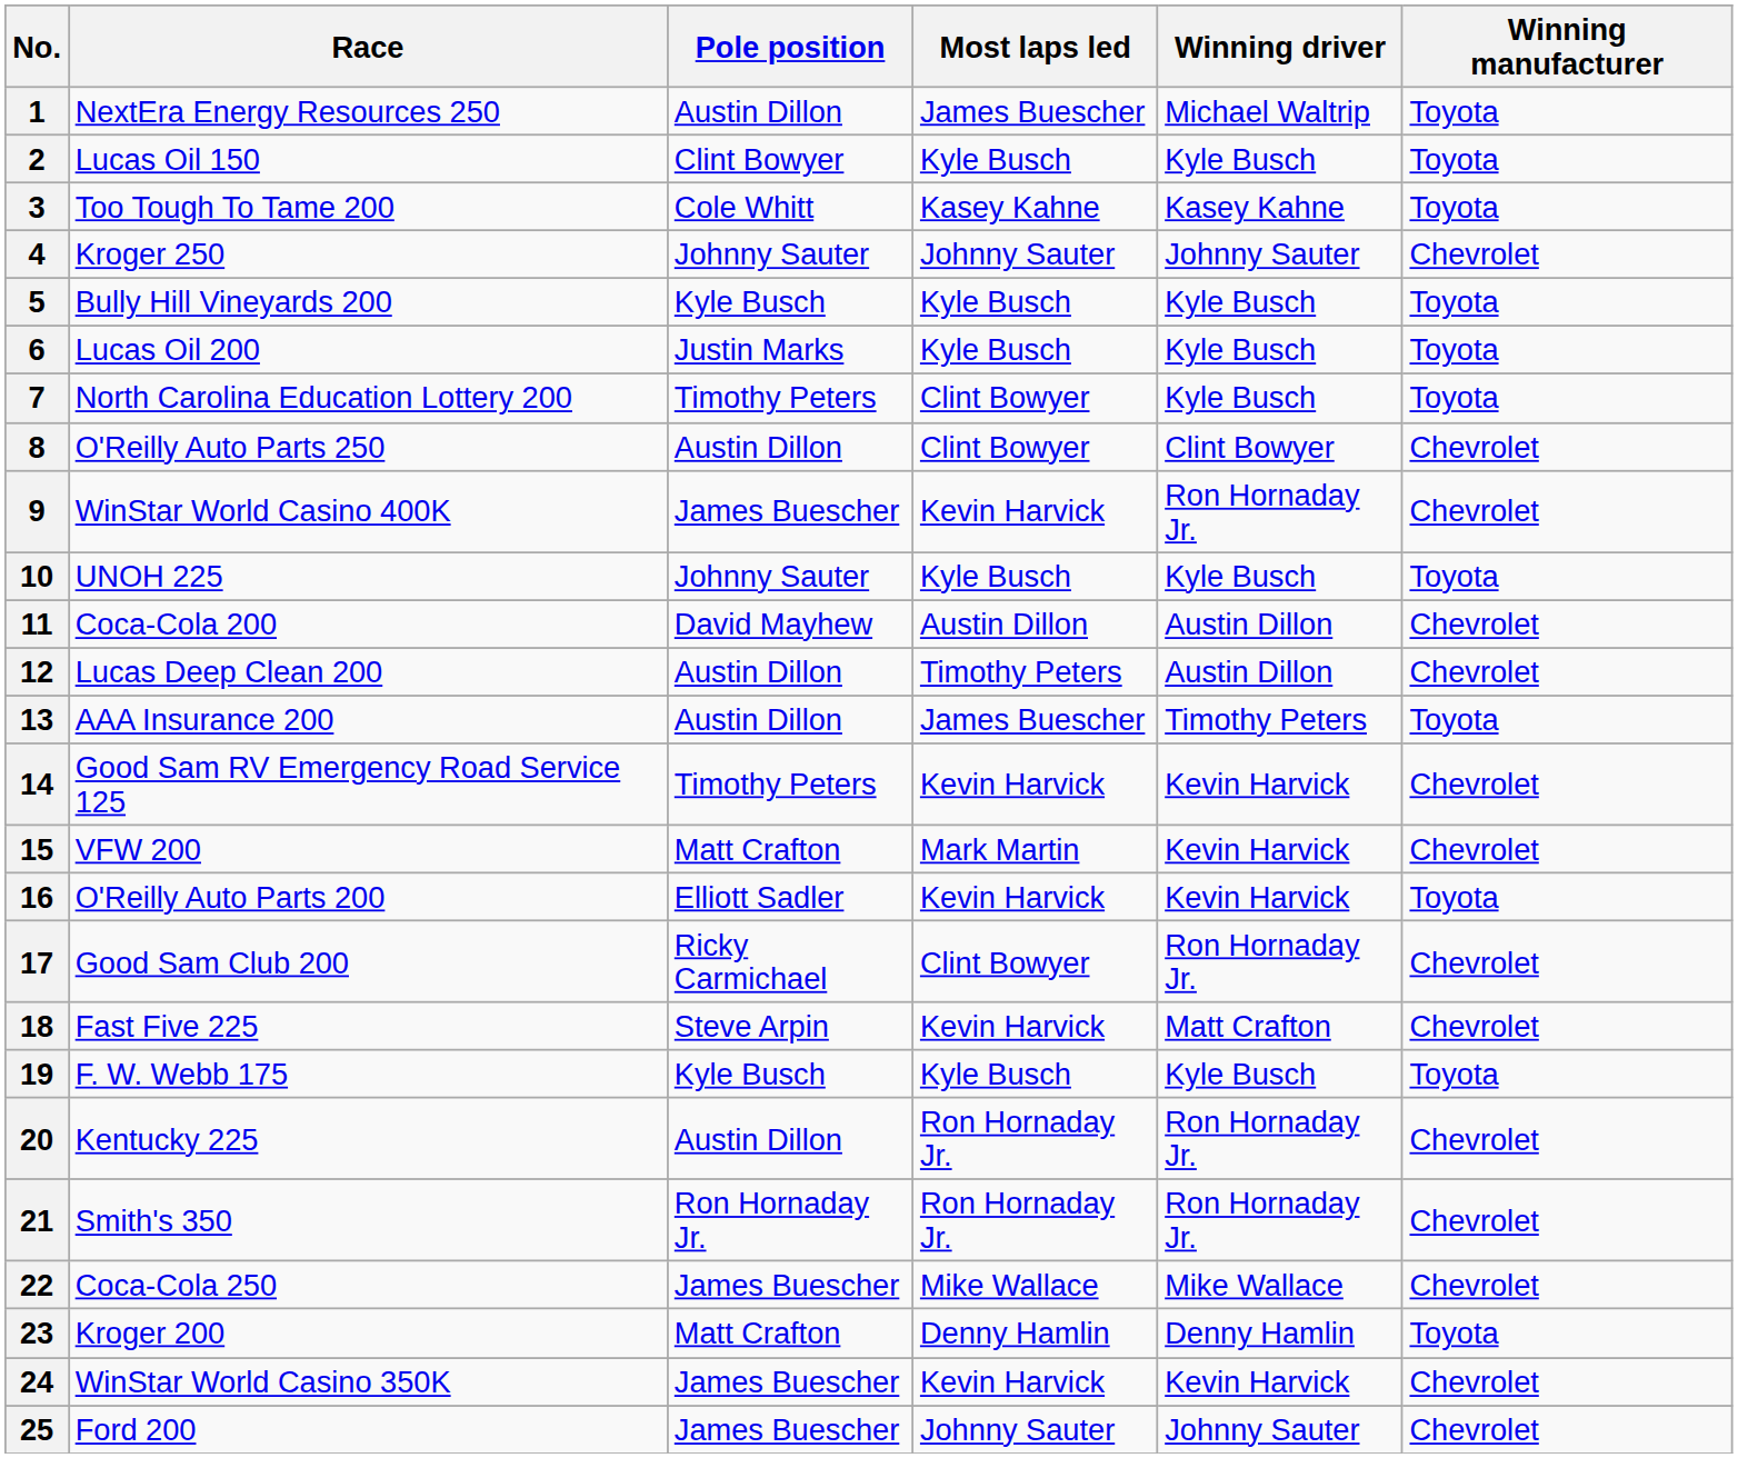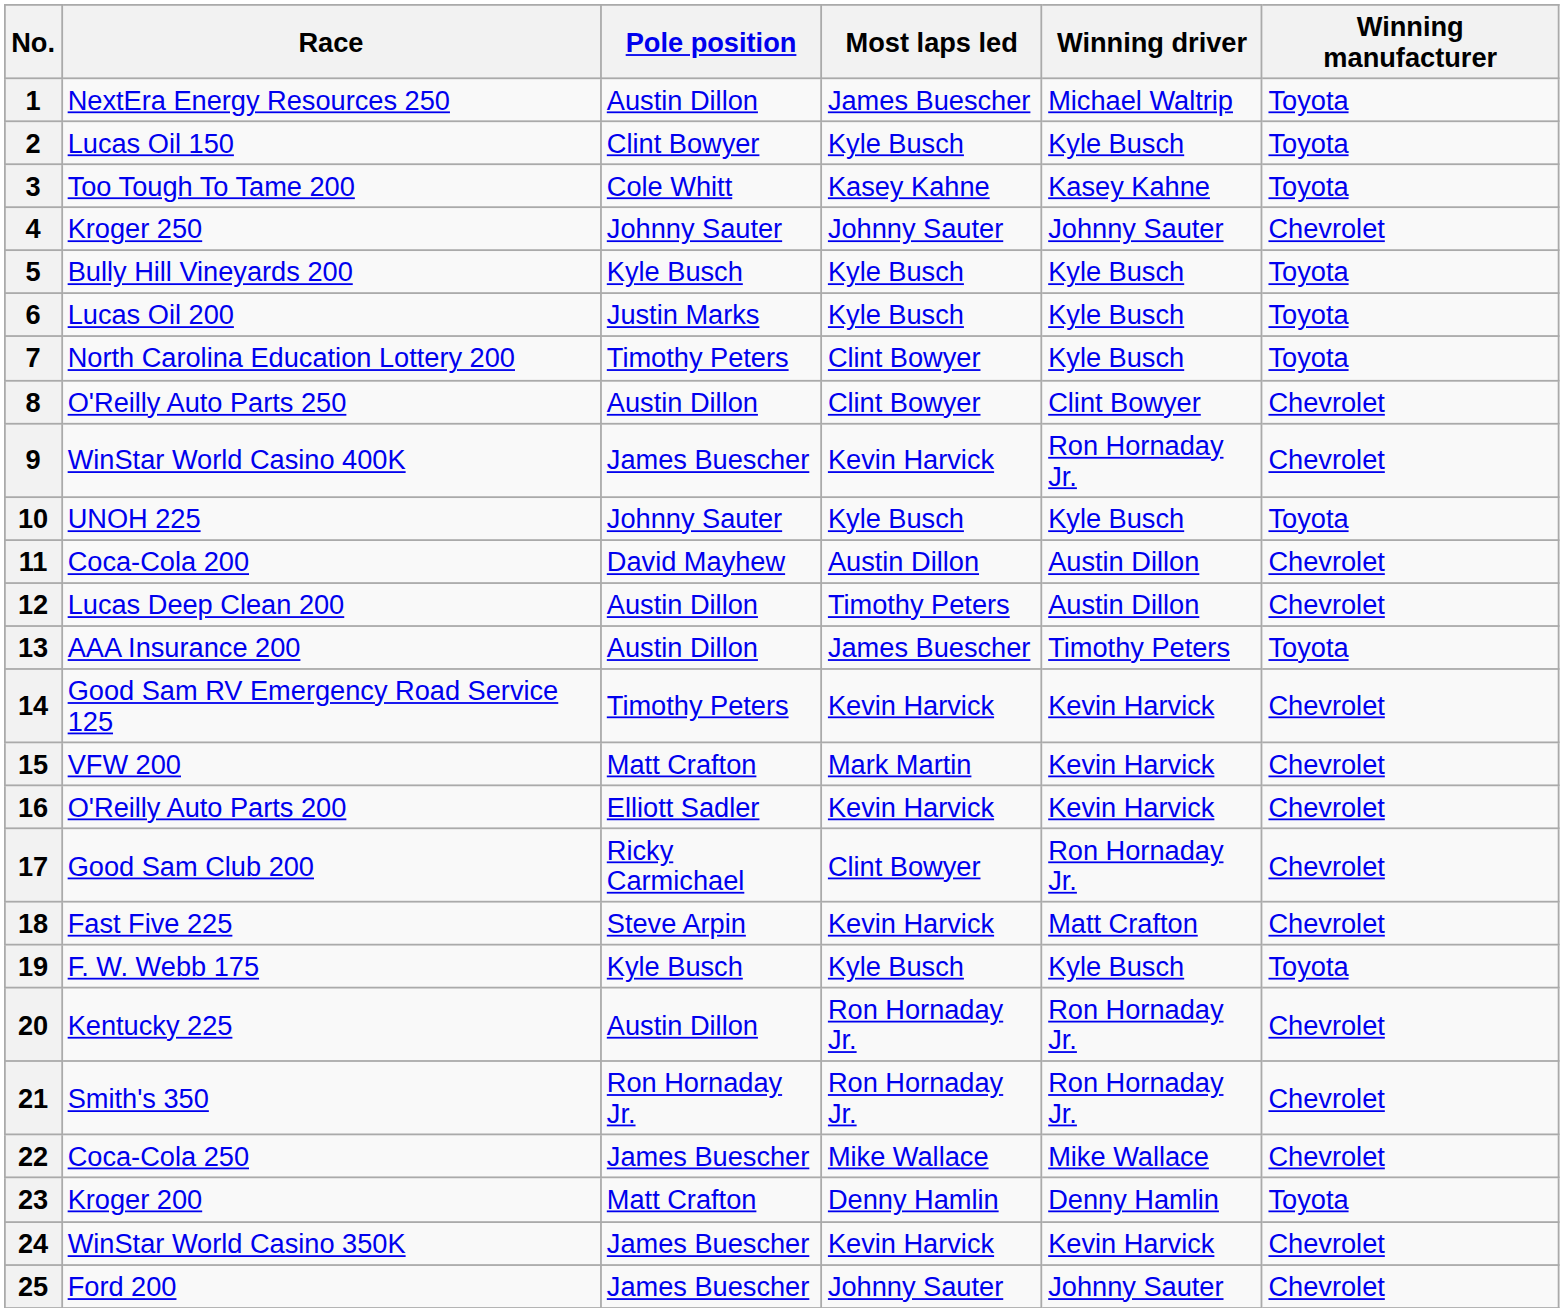 <table class="wikitable sortable" style="font-size:95%">
 <tr>
 <th>No.</th>
 <th>Race</th>
 <th><a href='#'>Pole position</a></th>
 <th>Most laps led</th>
 <th>Winning driver</th>
 <th>Winning manufacturer</th>
 </tr>
 <tr>
 <th>1</th>
 <td><a href='#'>NextEra Energy Resources 250</a></td>
 <td><a href='#'>Austin Dillon</a></td>
 <td><a href='#'>James Buescher</a></td>
 <td><a href='#'>Michael Waltrip</a></td>
 <td><a href='#'>Toyota</a></td>
 </tr>
 <tr>
 <th>2</th>
 <td><a href='#'>Lucas Oil 150</a></td>
 <td><a href='#'>Clint Bowyer</a></td>
 <td><a href='#'>Kyle Busch</a></td>
 <td><a href='#'>Kyle Busch</a></td>
 <td><a href='#'>Toyota</a></td>
 </tr>
 <tr>
 <th>3</th>
 <td><a href='#'>Too Tough To Tame 200</a></td>
 <td><a href='#'>Cole Whitt</a></td>
 <td><a href='#'>Kasey Kahne</a></td>
 <td><a href='#'>Kasey Kahne</a></td>
 <td><a href='#'>Toyota</a></td>
 </tr>
 <tr>
 <th>4</th>
 <td><a href='#'>Kroger 250</a></td>
 <td><a href='#'>Johnny Sauter</a></td>
 <td><a href='#'>Johnny Sauter</a></td>
 <td><a href='#'>Johnny Sauter</a></td>
 <td><a href='#'>Chevrolet</a></td>
 </tr>
 <tr>
 <th>5</th>
 <td><a href='#'>Bully Hill Vineyards 200</a></td>
 <td><a href='#'>Kyle Busch</a></td>
 <td><a href='#'>Kyle Busch</a></td>
 <td><a href='#'>Kyle Busch</a></td>
 <td><a href='#'>Toyota</a></td>
 </tr>
 <tr>
 <th>6</th>
 <td><a href='#'>Lucas Oil 200</a></td>
 <td><a href='#'>Justin Marks</a></td>
 <td><a href='#'>Kyle Busch</a></td>
 <td><a href='#'>Kyle Busch</a></td>
 <td><a href='#'>Toyota</a></td>
 </tr>
 <tr>
 <th>7</th>
 <td><a href='#'>North Carolina Education Lottery 200</a></td>
 <td><a href='#'>Timothy Peters</a></td>
 <td><a href='#'>Clint Bowyer</a></td>
 <td><a href='#'>Kyle Busch</a></td>
 <td><a href='#'>Toyota</a></td>
 </tr>
 <tr>
 <th>8</th>
 <td><a href='#'>O'Reilly Auto Parts 250</a></td>
 <td><a href='#'>Austin Dillon</a></td>
 <td><a href='#'>Clint Bowyer</a></td>
 <td><a href='#'>Clint Bowyer</a></td>
 <td><a href='#'>Chevrolet</a></td>
 </tr>
 <tr>
 <th>9</th>
 <td><a href='#'>WinStar World Casino 400K</a></td>
 <td><a href='#'>James Buescher</a></td>
 <td><a href='#'>Kevin Harvick</a></td>
 <td><a href='#'>Ron Hornaday Jr.</a></td>
 <td><a href='#'>Chevrolet</a></td>
 </tr>
 <tr>
 <th>10</th>
 <td><a href='#'>UNOH 225</a></td>
 <td><a href='#'>Johnny Sauter</a></td>
 <td><a href='#'>Kyle Busch</a></td>
 <td><a href='#'>Kyle Busch</a></td>
 <td><a href='#'>Toyota</a></td>
 </tr>
 <tr>
 <th>11</th>
 <td><a href='#'>Coca-Cola 200</a></td>
 <td><a href='#'>David Mayhew</a></td>
 <td><a href='#'>Austin Dillon</a></td>
 <td><a href='#'>Austin Dillon</a></td>
 <td><a href='#'>Chevrolet</a></td>
 </tr>
 <tr>
 <th>12</th>
 <td><a href='#'>Lucas Deep Clean 200</a></td>
 <td><a href='#'>Austin Dillon</a></td>
 <td><a href='#'>Timothy Peters</a></td>
 <td><a href='#'>Austin Dillon</a></td>
 <td><a href='#'>Chevrolet</a></td>
 </tr>
 <tr>
 <th>13</th>
 <td><a href='#'>AAA Insurance 200</a></td>
 <td><a href='#'>Austin Dillon</a></td>
 <td><a href='#'>James Buescher</a></td>
 <td><a href='#'>Timothy Peters</a></td>
 <td><a href='#'>Toyota</a></td>
 </tr>
 <tr>
 <th>14</th>
 <td><a href='#'>Good Sam RV Emergency Road Service 125</a></td>
 <td><a href='#'>Timothy Peters</a></td>
 <td><a href='#'>Kevin Harvick</a></td>
 <td><a href='#'>Kevin Harvick</a></td>
 <td><a href='#'>Chevrolet</a></td>
 </tr>
 <tr>
 <th>15</th>
 <td><a href='#'>VFW 200</a></td>
 <td><a href='#'>Matt Crafton</a></td>
 <td><a href='#'>Mark Martin</a></td>
 <td><a href='#'>Kevin Harvick</a></td>
 <td><a href='#'>Chevrolet</a></td>
 </tr>
 <tr>
 <th>16</th>
 <td><a href='#'>O'Reilly Auto Parts 200</a></td>
 <td><a href='#'>Elliott Sadler</a></td>
 <td><a href='#'>Kevin Harvick</a></td>
 <td><a href='#'>Kevin Harvick</a></td>
-<td><a href='#'>Toyota</a></td>
+<td><a href='#'>Chevrolet</a></td>
 </tr>
 <tr>
 <th>17</th>
 <td><a href='#'>Good Sam Club 200</a></td>
 <td><a href='#'>Ricky Carmichael</a></td>
 <td><a href='#'>Clint Bowyer</a></td>
 <td><a href='#'>Ron Hornaday Jr.</a></td>
 <td><a href='#'>Chevrolet</a></td>
 </tr>
 <tr>
 <th>18</th>
 <td><a href='#'>Fast Five 225</a></td>
 <td><a href='#'>Steve Arpin</a></td>
 <td><a href='#'>Kevin Harvick</a></td>
 <td><a href='#'>Matt Crafton</a></td>
 <td><a href='#'>Chevrolet</a></td>
 </tr>
 <tr>
 <th>19</th>
 <td><a href='#'>F. W. Webb 175</a></td>
 <td><a href='#'>Kyle Busch</a></td>
 <td><a href='#'>Kyle Busch</a></td>
 <td><a href='#'>Kyle Busch</a></td>
 <td><a href='#'>Toyota</a></td>
 </tr>
 <tr>
 <th>20</th>
 <td><a href='#'>Kentucky 225</a></td>
 <td><a href='#'>Austin Dillon</a></td>
 <td><a href='#'>Ron Hornaday Jr.</a></td>
 <td><a href='#'>Ron Hornaday Jr.</a></td>
 <td><a href='#'>Chevrolet</a></td>
 </tr>
 <tr>
 <th>21</th>
 <td><a href='#'>Smith's 350</a></td>
 <td><a href='#'>Ron Hornaday Jr.</a></td>
 <td><a href='#'>Ron Hornaday Jr.</a></td>
 <td><a href='#'>Ron Hornaday Jr.</a></td>
 <td><a href='#'>Chevrolet</a></td>
 </tr>
 <tr>
 <th>22</th>
 <td><a href='#'>Coca-Cola 250</a></td>
 <td><a href='#'>James Buescher</a></td>
 <td><a href='#'>Mike Wallace</a></td>
 <td><a href='#'>Mike Wallace</a></td>
 <td><a href='#'>Chevrolet</a></td>
 </tr>
 <tr>
 <th>23</th>
 <td><a href='#'>Kroger 200</a></td>
 <td><a href='#'>Matt Crafton</a></td>
 <td><a href='#'>Denny Hamlin</a></td>
 <td><a href='#'>Denny Hamlin</a></td>
 <td><a href='#'>Toyota</a></td>
 </tr>
 <tr>
 <th>24</th>
 <td><a href='#'>WinStar World Casino 350K</a></td>
 <td><a href='#'>James Buescher</a></td>
 <td><a href='#'>Kevin Harvick</a></td>
 <td><a href='#'>Kevin Harvick</a></td>
 <td><a href='#'>Chevrolet</a></td>
 </tr>
 <tr>
 <th>25</th>
 <td><a href='#'>Ford 200</a></td>
 <td><a href='#'>James Buescher</a></td>
 <td><a href='#'>Johnny Sauter</a></td>
 <td><a href='#'>Johnny Sauter</a></td>
 <td><a href='#'>Chevrolet</a></td>
 </tr>
 </table>
